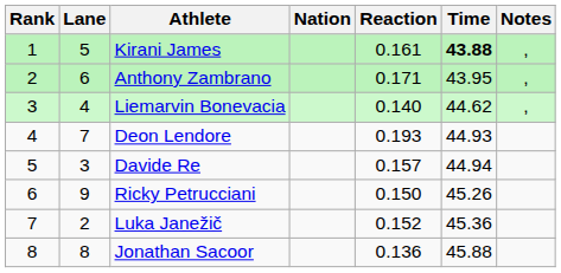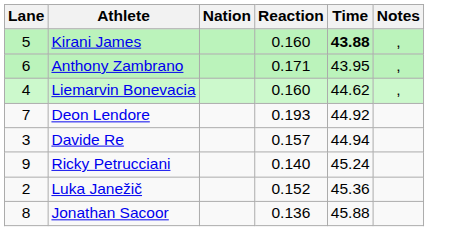 <table class="wikitable sortable" style="text-align:center">
 <tr>
-<th>Rank</th>
 <th>Lane</th>
 <th>Athlete</th>
 <th>Nation</th>
 <th>Reaction</th>
 <th>Time</th>
 <th>Notes</th>
 </tr>
 <tr bgcolor=bbf3bb>
-<td>1</td>
 <td>5</td>
 <td align=left><a href='#'>Kirani James</a></td>
 <td align=left></td>
-<td>0.161</td>
+<td>0.160</td>
 <td><strong>43.88</strong></td>
 <td>, </td>
 </tr>
 <tr bgcolor=bbf3bb>
-<td>2</td>
 <td>6</td>
 <td align=left><a href='#'>Anthony Zambrano</a></td>
 <td align=left></td>
 <td>0.171</td>
 <td>43.95</td>
 <td>, <strong></strong></td>
 </tr>
 <tr style="background:#ccf9cc;">
-<td>3</td>
 <td>4</td>
 <td align=left><a href='#'>Liemarvin Bonevacia</a></td>
 <td align=left></td>
-<td>0.140</td>
+<td>0.160</td>
 <td>44.62</td>
 <td>, </td>
 </tr>
 <tr>
-<td>4</td>
 <td>7</td>
 <td align=left><a href='#'>Deon Lendore</a></td>
 <td align=left></td>
 <td>0.193</td>
-<td>44.93</td>
+<td>44.92</td>
 <td></td>
 </tr>
 <tr>
-<td>5</td>
 <td>3</td>
 <td align=left><a href='#'>Davide Re</a></td>
 <td align=left></td>
 <td>0.157</td>
 <td>44.94</td>
 <td></td>
 </tr>
 <tr>
-<td>6</td>
 <td>9</td>
 <td align=left><a href='#'>Ricky Petrucciani</a></td>
 <td align=left></td>
-<td>0.150</td>
-<td>45.26</td>
+<td>0.140</td>
+<td>45.24</td>
 <td></td>
 </tr>
 <tr>
-<td>7</td>
 <td>2</td>
 <td align=left><a href='#'>Luka Janežič</a></td>
 <td align=left></td>
 <td>0.152</td>
 <td>45.36</td>
 <td></td>
 </tr>
 <tr>
 <td>8</td>
-<td>8</td>
 <td align=left><a href='#'>Jonathan Sacoor</a></td>
 <td align=left></td>
 <td>0.136</td>
 <td>45.88</td>
 <td></td>
 </tr>
 </table>
